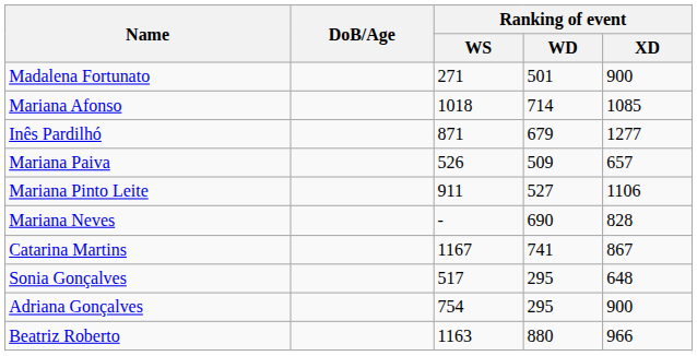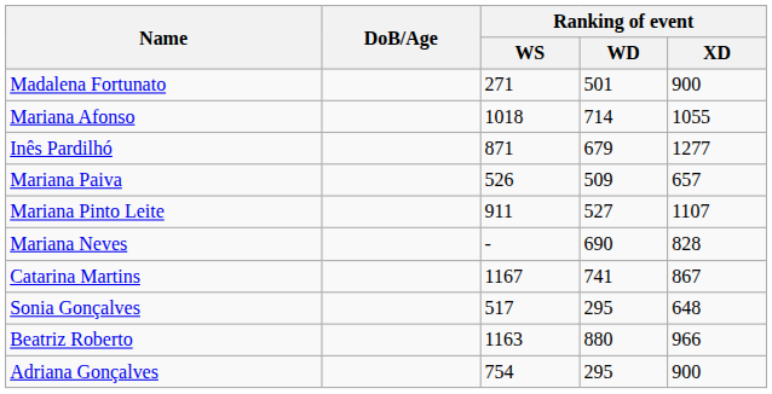 <table class="wikitable" style="width:600px; font-size:95%;">
 <tr>
 <th rowspan="2" align="left">Name</th>
 <th rowspan="2" align="left">DoB/Age</th>
 <th colspan="3" align="center">Ranking of event</th>
 </tr>
 <tr>
 <th align="center">WS</th>
 <th>WD</th>
 <th align="center">XD</th>
 </tr>
 <tr>
 <td align="left"><a href='#'>Madalena Fortunato</a></td>
 <td align="left"></td>
 <td>271</td>
 <td>501</td>
 <td>900</td>
 </tr>
 <tr>
 <td align="left"><a href='#'>Mariana Afonso</a></td>
 <td align="left"></td>
 <td>1018</td>
 <td>714</td>
-<td>1085</td>
+<td>1055</td>
 </tr>
 <tr>
 <td><a href='#'>Inês Pardilhó</a></td>
 <td></td>
 <td>871</td>
 <td>679</td>
 <td>1277</td>
 </tr>
 <tr>
 <td><a href='#'>Mariana Paiva</a></td>
 <td></td>
 <td>526</td>
 <td>509</td>
 <td>657</td>
 </tr>
 <tr>
 <td align="left"><a href='#'>Mariana Pinto Leite</a></td>
 <td align="left"></td>
 <td>911</td>
 <td>527</td>
-<td>1106</td>
+<td>1107</td>
 </tr>
 <tr>
 <td align="left"><a href='#'>Mariana Neves</a></td>
 <td align="left"></td>
 <td>-</td>
 <td>690</td>
 <td>828</td>
 </tr>
 <tr>
 <td><a href='#'>Catarina Martins</a></td>
 <td></td>
 <td>1167</td>
 <td>741</td>
 <td>867</td>
 </tr>
 <tr>
 <td><a href='#'>Sonia Gonçalves</a></td>
 <td></td>
 <td>517</td>
 <td>295</td>
 <td>648</td>
 </tr>
 <tr>
+<td><a href='#'>Beatriz Roberto</a></td>
+<td></td>
+<td>1163</td>
+<td>880</td>
+<td>966</td>
+</tr>
+<tr>
 <td><a href='#'>Adriana Gonçalves</a></td>
 <td></td>
 <td>754</td>
 <td>295</td>
 <td>900</td>
 </tr>
-<tr>
-<td><a href='#'>Beatriz Roberto</a></td>
-<td></td>
-<td>1163</td>
-<td>880</td>
-<td>966</td>
-</tr>
 </table>
